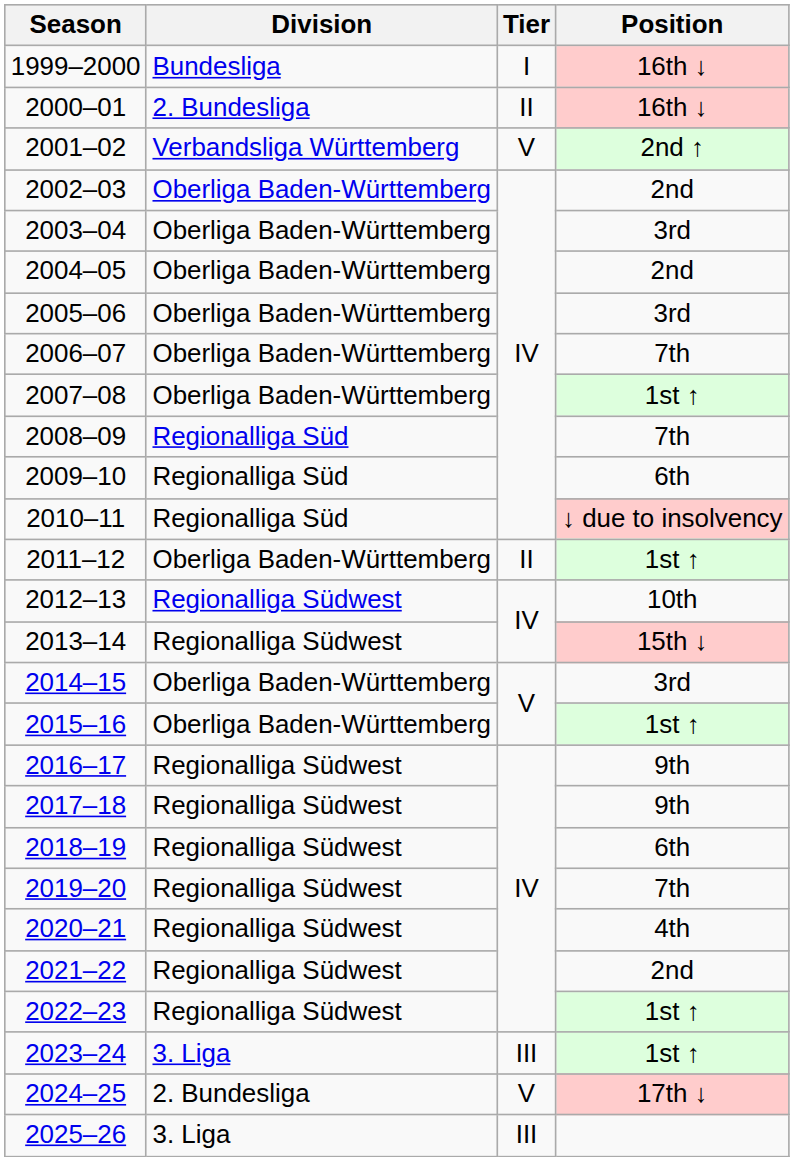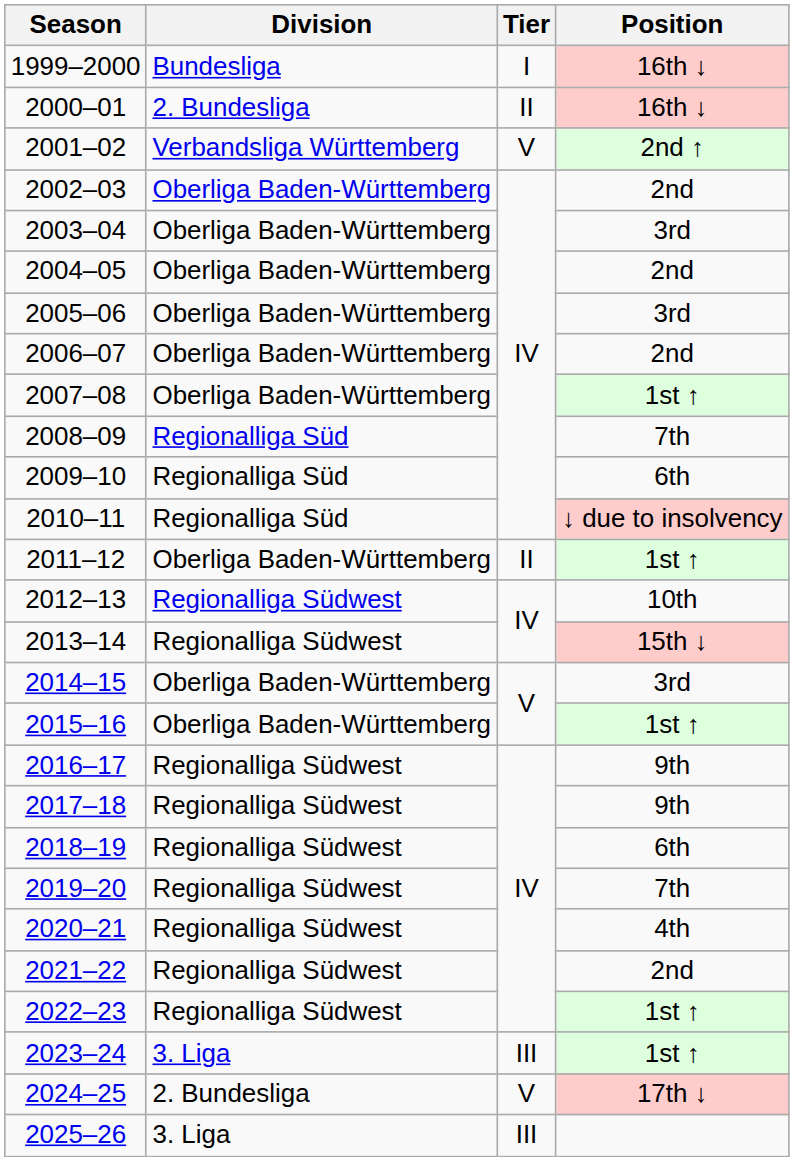 <table class="wikitable">
 <tr>
 <th>Season</th>
 <th>Division</th>
 <th>Tier</th>
 <th>Position</th>
 </tr>
 <tr align="center">
 <td>1999–2000</td>
 <td align="left"><a href='#'>Bundesliga</a></td>
 <td>I</td>
 <td bgcolor="#ffcccc">16th ↓</td>
 </tr>
 <tr align="center">
 <td>2000–01</td>
 <td align="left"><a href='#'>2. Bundesliga</a></td>
 <td>II</td>
 <td style="background:#ffcccc">16th ↓</td>
 </tr>
 <tr align="center">
 <td>2001–02</td>
 <td align="left"><a href='#'>Verbandsliga Württemberg</a></td>
 <td>V</td>
 <td style="background:#ddffdd">2nd ↑</td>
 </tr>
 <tr align="center">
 <td>2002–03</td>
 <td align="left"><a href='#'>Oberliga Baden-Württemberg</a></td>
 <td rowspan=9>IV</td>
 <td>2nd</td>
 </tr>
 <tr align="center">
 <td>2003–04</td>
 <td align="left">Oberliga Baden-Württemberg</td>
 <td>3rd</td>
 </tr>
 <tr align="center">
 <td>2004–05</td>
 <td align="left">Oberliga Baden-Württemberg</td>
 <td>2nd</td>
 </tr>
 <tr align="center">
 <td>2005–06</td>
 <td align="left">Oberliga Baden-Württemberg</td>
 <td>3rd</td>
 </tr>
 <tr align="center">
 <td>2006–07</td>
 <td align="left">Oberliga Baden-Württemberg</td>
-<td>7th</td>
+<td>2nd</td>
 </tr>
 <tr align="center">
 <td>2007–08</td>
 <td align="left">Oberliga Baden-Württemberg</td>
 <td style="background:#ddffdd">1st ↑</td>
 </tr>
 <tr align="center">
 <td>2008–09</td>
 <td align="left"><a href='#'>Regionalliga Süd</a></td>
 <td>7th</td>
 </tr>
 <tr align="center">
 <td>2009–10</td>
 <td align="left">Regionalliga Süd</td>
 <td>6th</td>
 </tr>
 <tr align="center">
 <td>2010–11</td>
 <td align="left">Regionalliga Süd</td>
 <td style="background:#ffcccc">↓ due to insolvency</td>
 </tr>
 <tr align="center">
 <td>2011–12</td>
 <td align="left">Oberliga Baden-Württemberg</td>
 <td>II</td>
 <td style="background:#ddffdd">1st ↑</td>
 </tr>
 <tr align="center">
 <td>2012–13</td>
 <td align="left"><a href='#'>Regionalliga Südwest</a></td>
 <td rowspan=2>IV</td>
 <td>10th</td>
 </tr>
 <tr align="center">
 <td>2013–14</td>
 <td align="left">Regionalliga Südwest</td>
 <td style="background:#ffcccc">15th ↓</td>
 </tr>
 <tr align="center">
 <td><a href='#'>2014–15</a></td>
 <td align="left">Oberliga Baden-Württemberg</td>
 <td rowspan=2>V</td>
 <td>3rd</td>
 </tr>
 <tr align="center">
 <td><a href='#'>2015–16</a></td>
 <td align="left">Oberliga Baden-Württemberg</td>
 <td style="background:#ddffdd">1st ↑</td>
 </tr>
 <tr align="center">
 <td><a href='#'>2016–17</a></td>
 <td align="left">Regionalliga Südwest</td>
 <td rowspan=7>IV</td>
 <td>9th</td>
 </tr>
 <tr align="center">
 <td><a href='#'>2017–18</a></td>
 <td align="left">Regionalliga Südwest</td>
 <td>9th</td>
 </tr>
 <tr align="center">
 <td><a href='#'>2018–19</a></td>
 <td align="left">Regionalliga Südwest</td>
 <td>6th</td>
 </tr>
 <tr align="center">
 <td><a href='#'>2019–20</a></td>
 <td align="left">Regionalliga Südwest</td>
 <td>7th</td>
 </tr>
 <tr align="center">
 <td><a href='#'>2020–21</a></td>
 <td align="left">Regionalliga Südwest</td>
 <td>4th</td>
 </tr>
 <tr align="center">
 <td><a href='#'>2021–22</a></td>
 <td align="left">Regionalliga Südwest</td>
 <td>2nd</td>
 </tr>
 <tr align="center">
 <td><a href='#'>2022–23</a></td>
 <td align="left">Regionalliga Südwest</td>
 <td style="background:#ddffdd">1st ↑</td>
 </tr>
 <tr align="center">
 <td><a href='#'>2023–24</a></td>
 <td align="left"><a href='#'>3. Liga</a></td>
 <td>III</td>
 <td style="background:#ddffdd">1st ↑</td>
 </tr>
 <tr align="center">
 <td><a href='#'>2024–25</a></td>
 <td align="left">2. Bundesliga</td>
 <td>V</td>
 <td style="background:#ffcccc">17th ↓</td>
 </tr>
 <tr align="center">
 <td><a href='#'>2025–26</a></td>
 <td align="left">3. Liga</td>
 <td>III</td>
 <td></td>
 </tr>
 </table>
